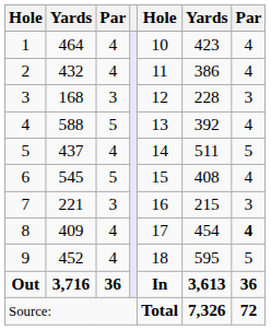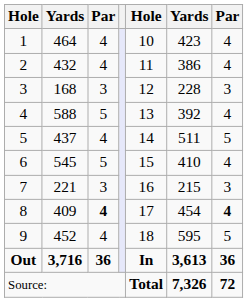 <table class=wikitable style="text-align:center">
 <tr>
 <th>Hole</th>
 <th>Yards</th>
 <th>Par</th>
 <th></th>
 <th>Hole</th>
 <th>Yards</th>
 <th>Par</th>
 </tr>
 <tr>
 <td>1</td>
 <td>464</td>
 <td>4</td>
 <td rowspan=10 style="background:#E6E8FA;"></td>
 <td>10</td>
 <td>423</td>
 <td>4</td>
 </tr>
 <tr>
 <td>2</td>
 <td>432</td>
 <td>4</td>
 <td>11</td>
 <td>386</td>
 <td>4</td>
 </tr>
 <tr>
 <td>3</td>
 <td>168</td>
 <td>3</td>
 <td>12</td>
 <td>228</td>
 <td>3</td>
 </tr>
 <tr>
 <td>4</td>
 <td>588</td>
 <td>5</td>
 <td>13</td>
 <td>392</td>
 <td>4</td>
 </tr>
 <tr>
 <td>5</td>
 <td>437</td>
 <td>4</td>
 <td>14</td>
 <td>511</td>
 <td>5</td>
 </tr>
 <tr>
 <td>6</td>
 <td>545</td>
 <td>5</td>
 <td>15</td>
-<td>408</td>
+<td>410</td>
 <td>4</td>
 </tr>
 <tr>
 <td>7</td>
 <td>221</td>
 <td>3</td>
 <td>16</td>
 <td>215</td>
 <td>3</td>
 </tr>
 <tr>
 <td>8</td>
 <td>409</td>
-<td>4</td>
+<td><strong>4</strong></td>
 <td>17</td>
 <td>454</td>
 <td><strong>4</strong></td>
 </tr>
 <tr>
 <td>9</td>
 <td>452</td>
 <td>4</td>
 <td>18</td>
 <td>595</td>
 <td>5</td>
 </tr>
 <tr>
 <td><strong>Out</strong></td>
 <td><strong>3,716</strong></td>
 <td><strong>36</strong></td>
 <td><strong>In</strong></td>
 <td><strong>3,613</strong></td>
 <td><strong>36</strong></td>
 </tr>
 <tr>
 <td colspan=4 align=left><small>Source:</small></td>
 <td><strong>Total</strong></td>
 <td><strong>7,326</strong></td>
 <td><strong>72</strong></td>
 </tr>
 </table>
